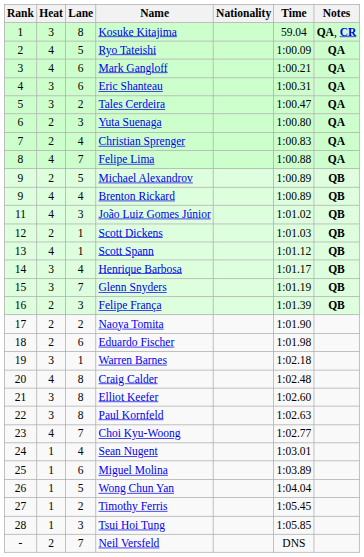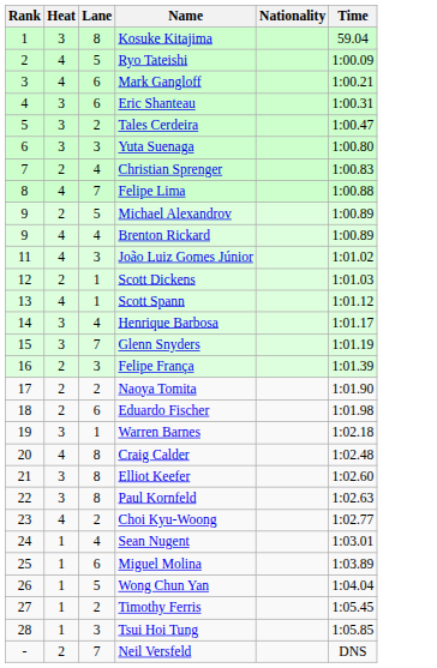 <table class="wikitable sortable" style="text-align:center">
 <tr>
 <th>Rank</th>
 <th>Heat</th>
 <th>Lane</th>
 <th>Name</th>
 <th>Nationality</th>
 <th>Time</th>
-<th>Notes</th>
 </tr>
 <tr bgcolor=ccffcc>
 <td>1</td>
 <td>3</td>
 <td>8</td>
 <td align=left><a href='#'>Kosuke Kitajima</a></td>
 <td align=left></td>
 <td>59.04</td>
-<td><strong>QA</strong>, <strong><a href='#'>CR</a></strong></td>
 </tr>
 <tr bgcolor=ccffcc>
 <td>2</td>
 <td>4</td>
 <td>5</td>
 <td align=left><a href='#'>Ryo Tateishi</a></td>
 <td align=left></td>
 <td>1:00.09</td>
-<td><strong>QA</strong></td>
 </tr>
 <tr bgcolor=ccffcc>
 <td>3</td>
 <td>4</td>
 <td>6</td>
 <td align=left><a href='#'>Mark Gangloff</a></td>
 <td align=left></td>
 <td>1:00.21</td>
-<td><strong>QA</strong></td>
 </tr>
 <tr bgcolor=ccffcc>
 <td>4</td>
 <td>3</td>
 <td>6</td>
 <td align=left><a href='#'>Eric Shanteau</a></td>
 <td align=left></td>
 <td>1:00.31</td>
-<td><strong>QA</strong></td>
 </tr>
 <tr bgcolor=ccffcc>
 <td>5</td>
 <td>3</td>
 <td>2</td>
 <td align=left><a href='#'>Tales Cerdeira</a></td>
 <td align=left></td>
 <td>1:00.47</td>
-<td><strong>QA</strong></td>
 </tr>
 <tr bgcolor=ccffcc>
 <td>6</td>
-<td>2</td>
+<td>3</td>
 <td>3</td>
 <td align=left><a href='#'>Yuta Suenaga</a></td>
 <td align=left></td>
 <td>1:00.80</td>
-<td><strong>QA</strong></td>
 </tr>
 <tr bgcolor=ccffcc>
 <td>7</td>
 <td>2</td>
 <td>4</td>
 <td align=left><a href='#'>Christian Sprenger</a></td>
 <td align=left></td>
 <td>1:00.83</td>
-<td><strong>QA</strong></td>
 </tr>
 <tr bgcolor=ccffcc>
 <td>8</td>
 <td>4</td>
 <td>7</td>
 <td align=left><a href='#'>Felipe Lima</a></td>
 <td align=left></td>
 <td>1:00.88</td>
-<td><strong>QA</strong></td>
 </tr>
 <tr bgcolor=ddffdd>
 <td>9</td>
 <td>2</td>
 <td>5</td>
 <td align=left><a href='#'>Michael Alexandrov</a></td>
 <td align=left></td>
 <td>1:00.89</td>
-<td><strong>QB</strong></td>
 </tr>
 <tr bgcolor=ddffdd>
 <td>9</td>
 <td>4</td>
 <td>4</td>
 <td align=left><a href='#'>Brenton Rickard</a></td>
 <td align=left></td>
 <td>1:00.89</td>
-<td><strong>QB</strong></td>
 </tr>
 <tr bgcolor=ddffdd>
 <td>11</td>
 <td>4</td>
 <td>3</td>
 <td align=left><a href='#'>João Luiz Gomes Júnior</a></td>
 <td align=left></td>
 <td>1:01.02</td>
-<td><strong>QB</strong></td>
 </tr>
 <tr bgcolor=ddffdd>
 <td>12</td>
 <td>2</td>
 <td>1</td>
 <td align=left><a href='#'>Scott Dickens</a></td>
 <td align=left></td>
 <td>1:01.03</td>
-<td><strong>QB</strong></td>
 </tr>
 <tr bgcolor=ddffdd>
 <td>13</td>
 <td>4</td>
 <td>1</td>
 <td align=left><a href='#'>Scott Spann</a></td>
 <td align=left></td>
 <td>1:01.12</td>
-<td><strong>QB</strong></td>
 </tr>
 <tr bgcolor=ddffdd>
 <td>14</td>
 <td>3</td>
 <td>4</td>
 <td align=left><a href='#'>Henrique Barbosa</a></td>
 <td align=left></td>
 <td>1:01.17</td>
-<td><strong>QB</strong></td>
 </tr>
 <tr bgcolor=ddffdd>
 <td>15</td>
 <td>3</td>
 <td>7</td>
 <td align=left><a href='#'>Glenn Snyders</a></td>
 <td align=left></td>
 <td>1:01.19</td>
-<td><strong>QB</strong></td>
 </tr>
 <tr bgcolor=ddffdd>
 <td>16</td>
 <td>2</td>
 <td>3</td>
 <td align=left><a href='#'>Felipe França</a></td>
 <td align=left></td>
 <td>1:01.39</td>
-<td><strong>QB</strong></td>
 </tr>
 <tr>
 <td>17</td>
 <td>2</td>
 <td>2</td>
 <td align=left><a href='#'>Naoya Tomita</a></td>
 <td align=left></td>
 <td>1:01.90</td>
-<td></td>
 </tr>
 <tr>
 <td>18</td>
 <td>2</td>
 <td>6</td>
 <td align=left><a href='#'>Eduardo Fischer</a></td>
 <td align=left></td>
 <td>1:01.98</td>
-<td></td>
 </tr>
 <tr>
 <td>19</td>
 <td>3</td>
 <td>1</td>
 <td align=left><a href='#'>Warren Barnes</a></td>
 <td align=left></td>
 <td>1:02.18</td>
-<td></td>
 </tr>
 <tr>
 <td>20</td>
 <td>4</td>
 <td>8</td>
 <td align=left><a href='#'>Craig Calder</a></td>
 <td align=left></td>
 <td>1:02.48</td>
-<td></td>
 </tr>
 <tr>
 <td>21</td>
 <td>3</td>
 <td>8</td>
 <td align=left><a href='#'>Elliot Keefer</a></td>
 <td align=left></td>
 <td>1:02.60</td>
-<td></td>
 </tr>
 <tr>
 <td>22</td>
 <td>3</td>
 <td>8</td>
 <td align=left><a href='#'>Paul Kornfeld</a></td>
 <td align=left></td>
 <td>1:02.63</td>
-<td></td>
 </tr>
 <tr>
 <td>23</td>
 <td>4</td>
-<td>7</td>
+<td>2</td>
 <td align=left><a href='#'>Choi Kyu-Woong</a></td>
 <td align=left></td>
 <td>1:02.77</td>
-<td></td>
 </tr>
 <tr>
 <td>24</td>
 <td>1</td>
 <td>4</td>
 <td align=left><a href='#'>Sean Nugent</a></td>
 <td align=left></td>
 <td>1:03.01</td>
-<td></td>
 </tr>
 <tr>
 <td>25</td>
 <td>1</td>
 <td>6</td>
 <td align=left><a href='#'>Miguel Molina</a></td>
 <td align=left></td>
 <td>1:03.89</td>
-<td></td>
 </tr>
 <tr>
 <td>26</td>
 <td>1</td>
 <td>5</td>
 <td align=left><a href='#'>Wong Chun Yan</a></td>
 <td align=left></td>
 <td>1:04.04</td>
-<td></td>
 </tr>
 <tr>
 <td>27</td>
 <td>1</td>
 <td>2</td>
 <td align=left><a href='#'>Timothy Ferris</a></td>
 <td align=left></td>
 <td>1:05.45</td>
-<td></td>
 </tr>
 <tr>
 <td>28</td>
 <td>1</td>
 <td>3</td>
 <td align=left><a href='#'>Tsui Hoi Tung</a></td>
 <td align=left></td>
 <td>1:05.85</td>
-<td></td>
 </tr>
 <tr>
 <td>-</td>
 <td>2</td>
 <td>7</td>
 <td align=left><a href='#'>Neil Versfeld</a></td>
 <td align=left></td>
 <td>DNS</td>
-<td></td>
 </tr>
 </table>
